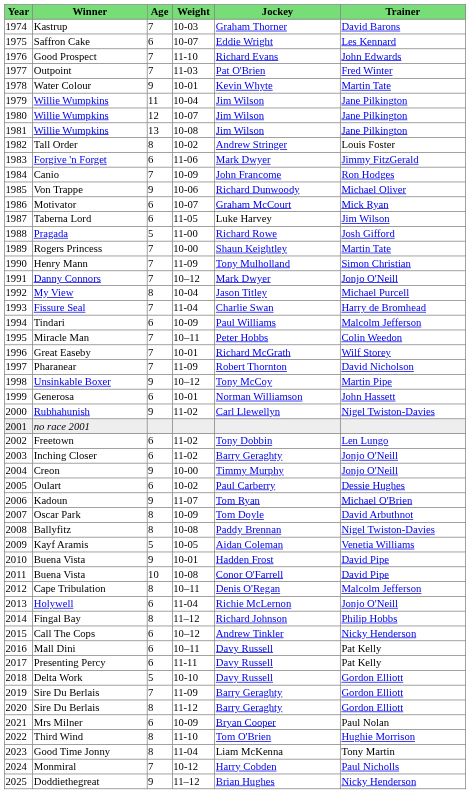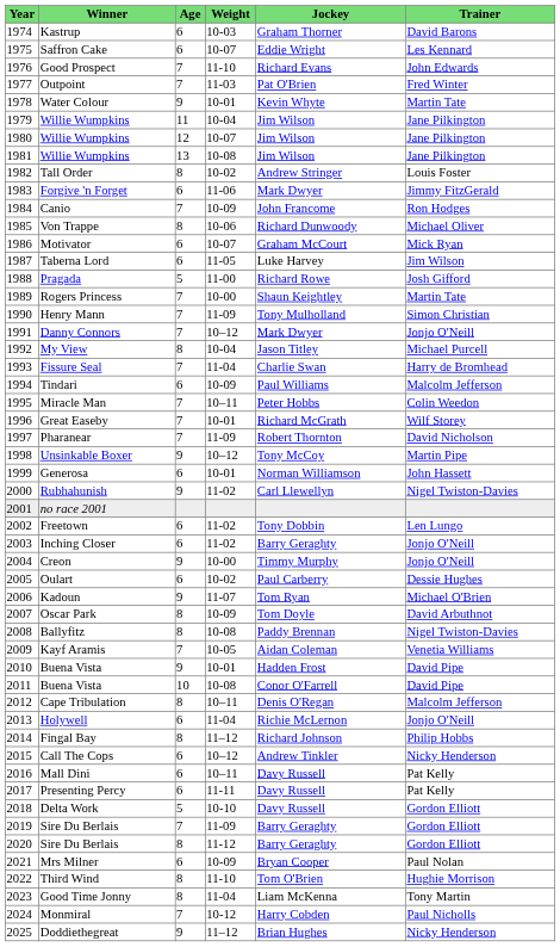 <table class = "sortable" | border="1" style="border-collapse: collapse; font-size:90%">
 <tr bgcolor="#77dd77" align="center">
 <th width="36px"><strong>Year</strong><br></th>
 <th width="160px"><strong>Winner</strong><br></th>
 <th width="32px"><strong>Age</strong><br></th>
 <th width="56px"><strong>Weight</strong><br></th>
 <th width="180px"><strong>Jockey</strong><br></th>
 <th width="180px"><strong>Trainer</strong><br></th>
 </tr>
 <tr>
 <td>1974</td>
 <td>Kastrup</td>
-<td>7</td>
+<td>6</td>
 <td>10-03</td>
 <td><a href='#'>Graham Thorner</a></td>
 <td><a href='#'>David Barons</a></td>
 </tr>
 <tr>
 <td>1975</td>
 <td>Saffron Cake</td>
 <td>6</td>
 <td>10-07</td>
 <td><a href='#'>Eddie Wright</a></td>
 <td><a href='#'>Les Kennard</a></td>
 </tr>
 <tr>
 <td>1976</td>
 <td>Good Prospect</td>
 <td>7</td>
 <td>11-10</td>
 <td><a href='#'>Richard Evans</a></td>
 <td><a href='#'>John Edwards</a></td>
 </tr>
 <tr>
 <td>1977</td>
 <td>Outpoint</td>
 <td>7</td>
 <td>11-03</td>
 <td><a href='#'>Pat O'Brien</a></td>
 <td><a href='#'>Fred Winter</a></td>
 </tr>
 <tr>
 <td>1978</td>
 <td>Water Colour</td>
 <td>9</td>
 <td>10-01</td>
 <td><a href='#'>Kevin Whyte</a></td>
 <td><a href='#'>Martin Tate</a></td>
 </tr>
 <tr>
 <td>1979</td>
 <td><a href='#'>Willie Wumpkins</a></td>
 <td>11</td>
 <td>10-04</td>
 <td><a href='#'>Jim Wilson</a></td>
 <td><a href='#'>Jane Pilkington</a></td>
 </tr>
 <tr>
 <td>1980</td>
 <td><a href='#'>Willie Wumpkins</a></td>
 <td>12</td>
 <td>10-07</td>
 <td><a href='#'>Jim Wilson</a></td>
 <td><a href='#'>Jane Pilkington</a></td>
 </tr>
 <tr>
 <td>1981</td>
 <td><a href='#'>Willie Wumpkins</a></td>
 <td>13</td>
 <td>10-08</td>
 <td><a href='#'>Jim Wilson</a></td>
 <td><a href='#'>Jane Pilkington</a></td>
 </tr>
 <tr>
 <td>1982</td>
 <td>Tall Order</td>
 <td>8</td>
 <td>10-02</td>
 <td><a href='#'>Andrew Stringer</a></td>
 <td>Louis Foster</td>
 </tr>
 <tr>
 <td>1983</td>
 <td><a href='#'>Forgive 'n Forget</a></td>
 <td>6</td>
 <td>11-06</td>
 <td><a href='#'>Mark Dwyer</a></td>
 <td><a href='#'>Jimmy FitzGerald</a></td>
 </tr>
 <tr>
 <td>1984</td>
 <td>Canio</td>
 <td>7</td>
 <td>10-09</td>
 <td><a href='#'>John Francome</a></td>
 <td><a href='#'>Ron Hodges</a></td>
 </tr>
 <tr>
 <td>1985</td>
 <td>Von Trappe</td>
-<td>9</td>
+<td>8</td>
 <td>10-06</td>
 <td><a href='#'>Richard Dunwoody</a></td>
 <td><a href='#'>Michael Oliver</a></td>
 </tr>
 <tr>
 <td>1986</td>
 <td>Motivator</td>
 <td>6</td>
 <td>10-07</td>
 <td><a href='#'>Graham McCourt</a></td>
 <td><a href='#'>Mick Ryan</a></td>
 </tr>
 <tr>
 <td>1987</td>
 <td>Taberna Lord</td>
 <td>6</td>
 <td>11-05</td>
 <td>Luke Harvey</td>
 <td><a href='#'>Jim Wilson</a></td>
 </tr>
 <tr>
 <td>1988</td>
 <td><a href='#'>Pragada</a></td>
 <td>5</td>
 <td>11-00</td>
 <td><a href='#'>Richard Rowe</a></td>
 <td><a href='#'>Josh Gifford</a></td>
 </tr>
 <tr>
 <td>1989</td>
 <td>Rogers Princess</td>
 <td>7</td>
 <td>10-00</td>
 <td><a href='#'>Shaun Keightley</a></td>
 <td><a href='#'>Martin Tate</a></td>
 </tr>
 <tr>
 <td>1990</td>
 <td>Henry Mann</td>
 <td>7</td>
 <td>11-09</td>
 <td><a href='#'>Tony Mulholland</a></td>
 <td><a href='#'>Simon Christian</a></td>
 </tr>
 <tr>
 <td>1991</td>
 <td><a href='#'>Danny Connors</a></td>
 <td>7</td>
 <td>10–12</td>
 <td><a href='#'>Mark Dwyer</a></td>
 <td><a href='#'>Jonjo O'Neill</a></td>
 </tr>
 <tr>
 <td>1992</td>
 <td><a href='#'>My View</a></td>
 <td>8</td>
 <td>10-04</td>
 <td><a href='#'>Jason Titley</a></td>
 <td><a href='#'>Michael Purcell</a></td>
 </tr>
 <tr>
 <td>1993</td>
 <td><a href='#'>Fissure Seal</a></td>
 <td>7</td>
 <td>11-04</td>
 <td><a href='#'>Charlie Swan</a></td>
 <td><a href='#'>Harry de Bromhead</a></td>
 </tr>
 <tr>
 <td>1994</td>
 <td>Tindari</td>
 <td>6</td>
 <td>10-09</td>
 <td><a href='#'>Paul Williams</a></td>
 <td><a href='#'>Malcolm Jefferson</a></td>
 </tr>
 <tr>
 <td>1995</td>
 <td>Miracle Man</td>
 <td>7</td>
 <td>10–11</td>
 <td><a href='#'>Peter Hobbs</a></td>
 <td><a href='#'>Colin Weedon</a></td>
 </tr>
 <tr>
 <td>1996</td>
 <td>Great Easeby</td>
 <td>7</td>
 <td>10-01</td>
 <td><a href='#'>Richard McGrath</a></td>
 <td><a href='#'>Wilf Storey</a></td>
 </tr>
 <tr>
 <td>1997</td>
 <td>Pharanear</td>
 <td>7</td>
 <td>11-09</td>
 <td><a href='#'>Robert Thornton</a></td>
 <td><a href='#'>David Nicholson</a></td>
 </tr>
 <tr>
 <td>1998</td>
 <td><a href='#'>Unsinkable Boxer</a></td>
 <td>9</td>
 <td>10–12</td>
 <td><a href='#'>Tony McCoy</a></td>
 <td><a href='#'>Martin Pipe</a></td>
 </tr>
 <tr>
 <td>1999</td>
 <td>Generosa</td>
 <td>6</td>
 <td>10-01</td>
 <td><a href='#'>Norman Williamson</a></td>
 <td><a href='#'>John Hassett</a></td>
 </tr>
 <tr>
 <td>2000</td>
 <td><a href='#'>Rubhahunish</a></td>
 <td>9</td>
 <td>11-02</td>
 <td><a href='#'>Carl Llewellyn</a></td>
 <td><a href='#'>Nigel Twiston-Davies</a></td>
 </tr>
 <tr bgcolor="#eeeeee">
 <td><span>2001</span></td>
 <td><em>no race 2001</em> </td>
 <td></td>
 <td></td>
 <td></td>
 <td></td>
 </tr>
 <tr>
 <td>2002</td>
 <td>Freetown</td>
 <td>6</td>
 <td>11-02</td>
 <td><a href='#'>Tony Dobbin</a></td>
 <td><a href='#'>Len Lungo</a></td>
 </tr>
 <tr>
 <td>2003</td>
 <td>Inching Closer</td>
 <td>6</td>
 <td>11-02</td>
 <td><a href='#'>Barry Geraghty</a></td>
 <td><a href='#'>Jonjo O'Neill</a></td>
 </tr>
 <tr>
 <td>2004</td>
 <td>Creon</td>
 <td>9</td>
 <td>10-00</td>
 <td><a href='#'>Timmy Murphy</a></td>
 <td><a href='#'>Jonjo O'Neill</a></td>
 </tr>
 <tr>
 <td>2005</td>
 <td>Oulart</td>
 <td>6</td>
 <td>10-02</td>
 <td><a href='#'>Paul Carberry</a></td>
 <td><a href='#'>Dessie Hughes</a></td>
 </tr>
 <tr>
 <td>2006</td>
 <td>Kadoun</td>
 <td>9</td>
 <td>11-07</td>
 <td><a href='#'>Tom Ryan</a></td>
 <td><a href='#'>Michael O'Brien</a></td>
 </tr>
 <tr>
 <td>2007</td>
 <td>Oscar Park</td>
 <td>8</td>
 <td>10-09</td>
 <td><a href='#'>Tom Doyle</a></td>
 <td><a href='#'>David Arbuthnot</a></td>
 </tr>
 <tr>
 <td>2008</td>
 <td>Ballyfitz</td>
 <td>8</td>
 <td>10-08</td>
 <td><a href='#'>Paddy Brennan</a></td>
 <td><a href='#'>Nigel Twiston-Davies</a></td>
 </tr>
 <tr>
 <td>2009</td>
 <td>Kayf Aramis</td>
-<td>5</td>
+<td>7</td>
 <td>10-05</td>
 <td><a href='#'>Aidan Coleman</a></td>
 <td><a href='#'>Venetia Williams</a></td>
 </tr>
 <tr>
 <td>2010</td>
 <td>Buena Vista</td>
 <td>9</td>
 <td>10-01</td>
 <td><a href='#'>Hadden Frost</a></td>
 <td><a href='#'>David Pipe</a></td>
 </tr>
 <tr>
 <td>2011</td>
 <td>Buena Vista</td>
 <td>10</td>
 <td>10-08</td>
 <td><a href='#'>Conor O'Farrell</a></td>
 <td><a href='#'>David Pipe</a></td>
 </tr>
 <tr>
 <td>2012</td>
 <td>Cape Tribulation</td>
 <td>8</td>
 <td>10–11</td>
 <td><a href='#'>Denis O'Regan</a></td>
 <td><a href='#'>Malcolm Jefferson</a></td>
 </tr>
 <tr>
 <td>2013</td>
 <td><a href='#'>Holywell</a></td>
 <td>6</td>
 <td>11-04</td>
 <td><a href='#'>Richie McLernon</a></td>
 <td><a href='#'>Jonjo O'Neill</a></td>
 </tr>
 <tr>
 <td>2014</td>
 <td>Fingal Bay</td>
 <td>8</td>
 <td>11–12</td>
 <td><a href='#'>Richard Johnson</a></td>
 <td><a href='#'>Philip Hobbs</a></td>
 </tr>
 <tr>
 <td>2015</td>
 <td>Call The Cops</td>
 <td>6</td>
 <td>10–12</td>
 <td><a href='#'>Andrew Tinkler</a></td>
 <td><a href='#'>Nicky Henderson</a></td>
 </tr>
 <tr>
 <td>2016</td>
 <td>Mall Dini</td>
 <td>6</td>
 <td>10–11</td>
 <td><a href='#'>Davy Russell</a></td>
 <td>Pat Kelly</td>
 </tr>
 <tr>
 <td>2017</td>
 <td>Presenting Percy</td>
 <td>6</td>
 <td>11-11</td>
 <td><a href='#'>Davy Russell</a></td>
 <td>Pat Kelly</td>
 </tr>
 <tr>
 <td>2018</td>
 <td>Delta Work</td>
 <td>5</td>
 <td>10-10</td>
 <td><a href='#'>Davy Russell</a></td>
 <td><a href='#'>Gordon Elliott</a></td>
 </tr>
 <tr>
 <td>2019</td>
 <td>Sire Du Berlais</td>
 <td>7</td>
 <td>11-09</td>
 <td><a href='#'>Barry Geraghty</a></td>
 <td><a href='#'>Gordon Elliott</a></td>
 </tr>
 <tr>
 <td>2020</td>
 <td>Sire Du Berlais</td>
 <td>8</td>
 <td>11-12</td>
 <td><a href='#'>Barry Geraghty</a></td>
 <td><a href='#'>Gordon Elliott</a></td>
 </tr>
 <tr>
 <td>2021</td>
 <td>Mrs Milner</td>
 <td>6</td>
 <td>10-09</td>
 <td><a href='#'>Bryan Cooper</a></td>
 <td>Paul Nolan</td>
 </tr>
 <tr>
 <td>2022</td>
 <td>Third Wind</td>
 <td>8</td>
 <td>11-10</td>
 <td><a href='#'>Tom O'Brien</a></td>
 <td><a href='#'>Hughie Morrison</a></td>
 </tr>
 <tr>
 <td>2023</td>
 <td>Good Time Jonny</td>
 <td>8</td>
 <td>11-04</td>
 <td>Liam McKenna</td>
 <td>Tony Martin</td>
 </tr>
 <tr>
 <td>2024</td>
 <td>Monmiral</td>
 <td>7</td>
 <td>10-12</td>
 <td><a href='#'>Harry Cobden</a></td>
 <td><a href='#'>Paul Nicholls</a></td>
 </tr>
 <tr>
 <td>2025</td>
 <td>Doddiethegreat</td>
 <td>9</td>
 <td>11–12</td>
 <td><a href='#'>Brian Hughes</a></td>
 <td><a href='#'>Nicky Henderson</a></td>
 </tr>
 </table>
